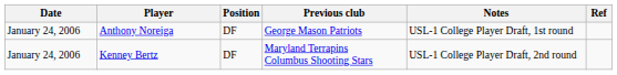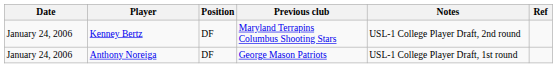 <table class="wikitable" style="font-size:95%;">
 <tr>
 <th width=125px>Date</th>
 <th width=170px>Player</th>
 <th width=50px>Position</th>
 <th width=200px>Previous club</th>
 <th width=250px>Notes</th>
 <th width=30px>Ref</th>
 </tr>
 <tr>
 <td>January 24, 2006</td>
+<td> <a href='#'>Kenney Bertz</a></td>
+<td>DF</td>
+<td> <a href='#'>Maryland Terrapins</a><br> <a href='#'>Columbus Shooting Stars</a></td>
+<td>USL-1 College Player Draft, 2nd round</td>
+<td></td>
+</tr>
+<tr>
+<td>January 24, 2006</td>
 <td> <a href='#'>Anthony Noreiga</a></td>
 <td>DF</td>
 <td> <a href='#'>George Mason Patriots</a></td>
 <td>USL-1 College Player Draft, 1st round</td>
 <td></td>
 </tr>
-<tr>
-<td>January 24, 2006</td>
-<td> <a href='#'>Kenney Bertz</a></td>
-<td>DF</td>
-<td> <a href='#'>Maryland Terrapins</a><br> <a href='#'>Columbus Shooting Stars</a></td>
-<td>USL-1 College Player Draft, 2nd round</td>
-<td></td>
-</tr>
 </table>
